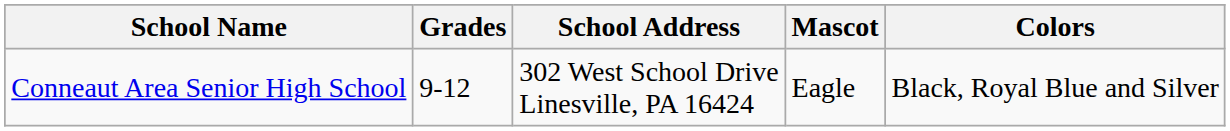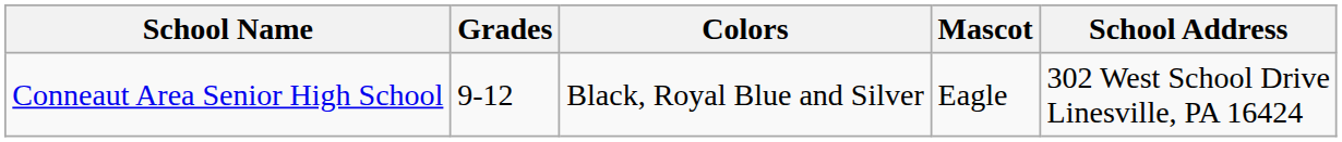 <table class="wikitable">
 <tr>
 <th>School Name</th>
 <th>Grades</th>
+<th>Colors</th>
+<th>Mascot</th>
 <th>School Address</th>
-<th>Mascot</th>
-<th>Colors</th>
 </tr>
 <tr>
 <td><a href='#'>Conneaut Area Senior High School</a><br></td>
 <td>9-12</td>
+<td>Black, Royal Blue and Silver</td>
+<td>Eagle</td>
 <td>302 West School Drive <br> Linesville, PA 16424</td>
-<td>Eagle</td>
-<td>Black, Royal Blue and Silver</td>
 </tr>
 </table>
